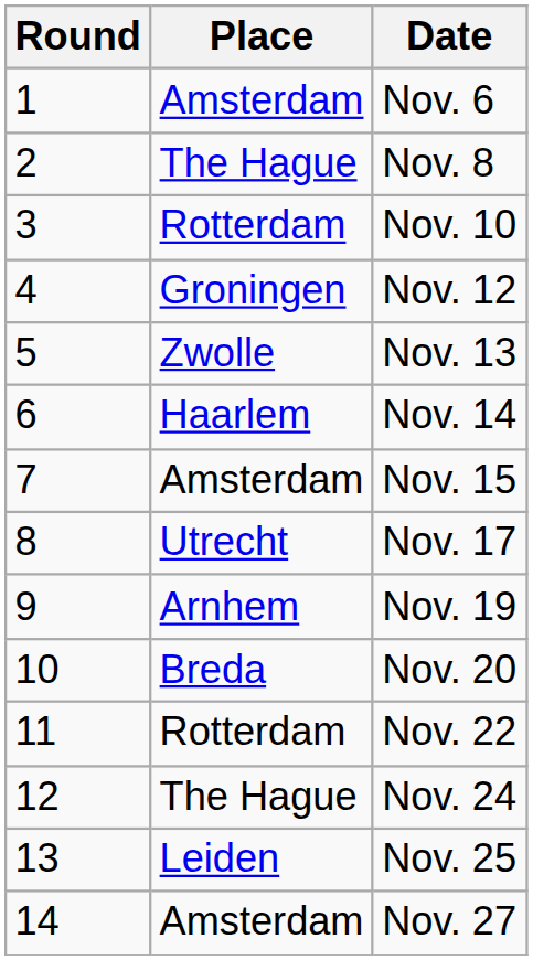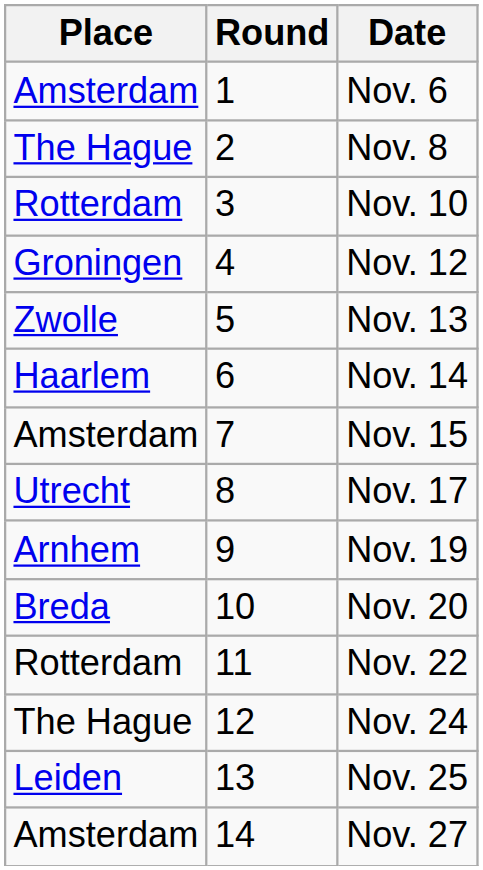 <table class="wikitable">
 <tr>
+<th>Place</th>
 <th>Round</th>
-<th>Place</th>
 <th>Date</th>
 </tr>
 <tr>
+<td><a href='#'>Amsterdam</a></td>
 <td>1</td>
-<td><a href='#'>Amsterdam</a></td>
 <td>Nov. 6</td>
 </tr>
 <tr>
+<td><a href='#'>The Hague</a></td>
 <td>2</td>
-<td><a href='#'>The Hague</a></td>
 <td>Nov. 8</td>
 </tr>
 <tr>
+<td><a href='#'>Rotterdam</a></td>
 <td>3</td>
-<td><a href='#'>Rotterdam</a></td>
 <td>Nov. 10</td>
 </tr>
 <tr>
+<td><a href='#'>Groningen</a></td>
 <td>4</td>
-<td><a href='#'>Groningen</a></td>
 <td>Nov. 12</td>
 </tr>
 <tr>
+<td><a href='#'>Zwolle</a></td>
 <td>5</td>
-<td><a href='#'>Zwolle</a></td>
 <td>Nov. 13</td>
 </tr>
 <tr>
+<td><a href='#'>Haarlem</a></td>
 <td>6</td>
-<td><a href='#'>Haarlem</a></td>
 <td>Nov. 14</td>
 </tr>
 <tr>
+<td>Amsterdam</td>
 <td>7</td>
-<td>Amsterdam</td>
 <td>Nov. 15</td>
 </tr>
 <tr>
+<td><a href='#'>Utrecht</a></td>
 <td>8</td>
-<td><a href='#'>Utrecht</a></td>
 <td>Nov. 17</td>
 </tr>
 <tr>
+<td><a href='#'>Arnhem</a></td>
 <td>9</td>
-<td><a href='#'>Arnhem</a></td>
 <td>Nov. 19</td>
 </tr>
 <tr>
+<td><a href='#'>Breda</a></td>
 <td>10</td>
-<td><a href='#'>Breda</a></td>
 <td>Nov. 20</td>
 </tr>
 <tr>
+<td>Rotterdam</td>
 <td>11</td>
-<td>Rotterdam</td>
 <td>Nov. 22</td>
 </tr>
 <tr>
+<td>The Hague</td>
 <td>12</td>
-<td>The Hague</td>
 <td>Nov. 24</td>
 </tr>
 <tr>
+<td><a href='#'>Leiden</a></td>
 <td>13</td>
-<td><a href='#'>Leiden</a></td>
 <td>Nov. 25</td>
 </tr>
 <tr>
+<td>Amsterdam</td>
 <td>14</td>
-<td>Amsterdam</td>
 <td>Nov. 27</td>
 </tr>
 </table>
